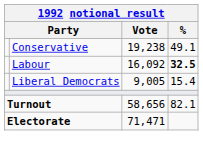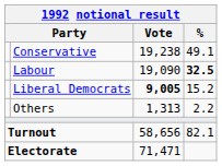 <table class="wikitable">
 <tr>
 <th colspan="4"><a href='#'>1992</a> <a href='#'>notional result</a></th>
 </tr>
 <tr>
 <th bgcolor="#DDDDFF" width="130px" colspan="2">Party</th>
 <th bgcolor="#DDDDFF" width="50px">Vote</th>
 <th bgcolor="#DDDDFF" width="30px">%</th>
 </tr>
 <tr>
 <td></td>
 <td><a href='#'>Conservative</a></td>
 <td align=right>19,238</td>
 <td align=right>49.1</td>
 </tr>
 <tr>
 <td></td>
 <td><a href='#'>Labour</a></td>
-<td align=right>16,092</td>
+<td align=right>19,090</td>
 <td align=right><strong>32.5</strong></td>
 </tr>
 <tr>
 <td></td>
 <td><a href='#'>Liberal Democrats</a></td>
-<td align=right>9,005</td>
-<td align=right>15.4</td>
+<td align=right><strong>9,005</strong></td>
+<td align=right>15.2</td>
+</tr>
+<tr>
+<td></td>
+<td>Others</td>
+<td align=right>1,313</td>
+<td align=right>2.2</td>
 </tr>
 <tr>
 <td colspan="4" bgcolor="#EAECF0"></td>
 </tr>
 <tr>
 <td colspan="2"><strong>Turnout</strong></td>
 <td align=right>58,656</td>
 <td align=right>82.1</td>
 </tr>
 <tr>
 <td colspan="2"><strong>Electorate</strong></td>
 <td align=right>71,471</td>
 </tr>
 </table>
